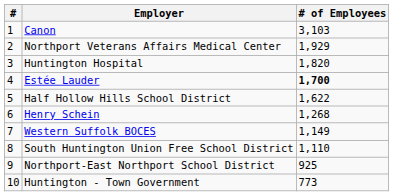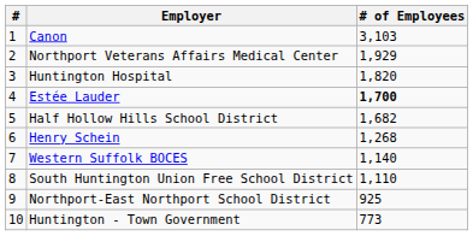 <table class="wikitable">
 <tr>
 <th>#</th>
 <th>Employer</th>
 <th># of Employees</th>
 </tr>
 <tr>
 <td>1</td>
 <td><a href='#'>Canon</a></td>
 <td>3,103</td>
 </tr>
 <tr>
 <td>2</td>
 <td>Northport Veterans Affairs Medical Center</td>
 <td>1,929</td>
 </tr>
 <tr>
 <td>3</td>
 <td>Huntington Hospital</td>
 <td>1,820</td>
 </tr>
 <tr>
 <td>4</td>
 <td><a href='#'>Estée Lauder</a></td>
 <td><strong>1,700</strong></td>
 </tr>
 <tr>
 <td>5</td>
 <td>Half Hollow Hills School District</td>
-<td>1,622</td>
+<td>1,682</td>
 </tr>
 <tr>
 <td>6</td>
 <td><a href='#'>Henry Schein</a></td>
 <td>1,268</td>
 </tr>
 <tr>
 <td>7</td>
 <td><a href='#'>Western Suffolk BOCES</a></td>
-<td>1,149</td>
+<td>1,140</td>
 </tr>
 <tr>
 <td>8</td>
 <td>South Huntington Union Free School District</td>
 <td>1,110</td>
 </tr>
 <tr>
 <td>9</td>
 <td>Northport-East Northport School District</td>
 <td>925</td>
 </tr>
 <tr>
 <td>10</td>
 <td>Huntington - Town Government</td>
 <td>773</td>
 </tr>
 </table>
